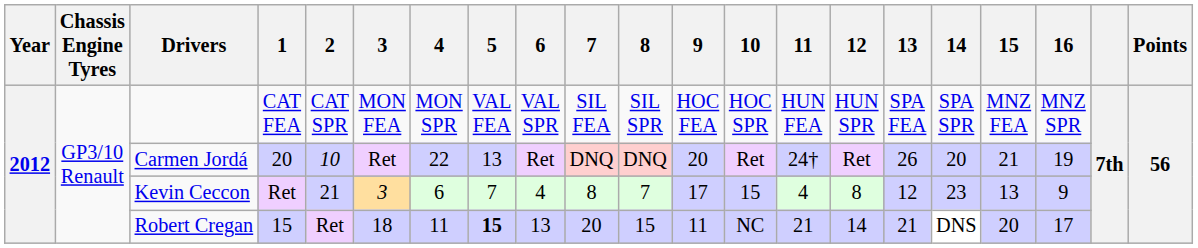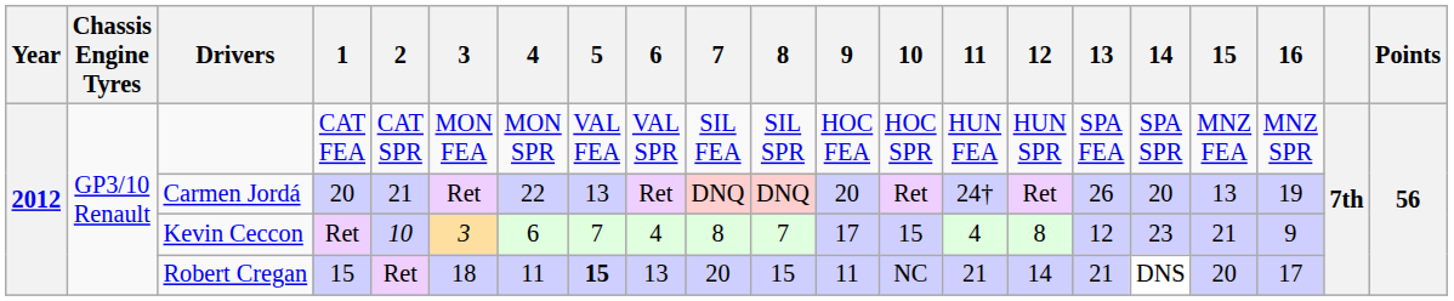 <table class="wikitable" style="text-align:center; font-size:85%;">
 <tr>
 <th>Year</th>
 <th>Chassis<br>Engine<br>Tyres</th>
 <th>Drivers</th>
 <th>1</th>
 <th>2</th>
 <th>3</th>
 <th>4</th>
 <th>5</th>
 <th>6</th>
 <th>7</th>
 <th>8</th>
 <th>9</th>
 <th>10</th>
 <th>11</th>
 <th>12</th>
 <th>13</th>
 <th>14</th>
 <th>15</th>
 <th>16</th>
 <th></th>
 <th>Points</th>
 </tr>
 <tr>
 <th rowspan=4><a href='#'>2012</a></th>
 <td rowspan=4><a href='#'>GP3/10</a><br><a href='#'>Renault</a><br></td>
 <td></td>
 <td><a href='#'>CAT<br>FEA</a></td>
 <td><a href='#'>CAT<br>SPR</a></td>
 <td><a href='#'>MON<br>FEA</a></td>
 <td><a href='#'>MON<br>SPR</a></td>
 <td><a href='#'>VAL<br>FEA</a></td>
 <td><a href='#'>VAL<br>SPR</a></td>
 <td><a href='#'>SIL<br>FEA</a></td>
 <td><a href='#'>SIL<br>SPR</a></td>
 <td><a href='#'>HOC<br>FEA</a></td>
 <td><a href='#'>HOC<br>SPR</a></td>
 <td><a href='#'>HUN<br>FEA</a></td>
 <td><a href='#'>HUN<br>SPR</a></td>
 <td><a href='#'>SPA<br>FEA</a></td>
 <td><a href='#'>SPA<br>SPR</a></td>
 <td><a href='#'>MNZ<br>FEA</a></td>
 <td><a href='#'>MNZ<br>SPR</a></td>
 <th rowspan=4>7th</th>
 <th rowspan=4>56</th>
 </tr>
 <tr>
 <td align=left> <a href='#'>Carmen Jordá</a></td>
 <td style="background:#cfcfff;">20</td>
-<td style="background:#cfcfff;"><em>10</em></td>
+<td style="background:#cfcfff;">21</td>
 <td style="background:#EFCFFF;">Ret</td>
 <td style="background:#cfcfff;">22</td>
 <td style="background:#cfcfff;">13</td>
 <td style="background:#EFCFFF;">Ret</td>
 <td style="background:#FFCFCF;">DNQ</td>
 <td style="background:#FFCFCF;">DNQ</td>
 <td style="background:#cfcfff;">20</td>
 <td style="background:#EFCFFF;">Ret</td>
 <td style="background:#cfcfff;">24†</td>
 <td style="background:#EFCFFF;">Ret</td>
 <td style="background:#cfcfff;">26</td>
 <td style="background:#cfcfff;">20</td>
-<td style="background:#cfcfff;">21</td>
+<td style="background:#cfcfff;">13</td>
 <td style="background:#cfcfff;">19</td>
 </tr>
 <tr>
 <td align=left> <a href='#'>Kevin Ceccon</a></td>
 <td style="background:#efcfff;">Ret</td>
-<td style="background:#cfcfff;">21</td>
+<td style="background:#cfcfff;"><em>10</em></td>
 <td style="background:#ffdf9f;"><em>3</em></td>
 <td style="background:#dfffdf;">6</td>
 <td style="background:#dfffdf;">7</td>
 <td style="background:#dfffdf;">4</td>
 <td style="background:#dfffdf;">8</td>
 <td style="background:#dfffdf;">7</td>
 <td style="background:#cfcfff;">17</td>
 <td style="background:#cfcfff;">15</td>
 <td style="background:#dfffdf;">4</td>
 <td style="background:#dfffdf;">8</td>
 <td style="background:#cfcfff;">12</td>
 <td style="background:#cfcfff;">23</td>
-<td style="background:#cfcfff;">13</td>
+<td style="background:#cfcfff;">21</td>
 <td style="background:#cfcfff;">9</td>
 </tr>
 <tr>
 <td align=left> <a href='#'>Robert Cregan</a></td>
 <td style="background:#cfcfff;">15</td>
 <td style="background:#efcfff;">Ret</td>
 <td style="background:#cfcfff;">18</td>
 <td style="background:#cfcfff;">11</td>
 <td style="background:#cfcfff;"><strong>15</strong></td>
 <td style="background:#cfcfff;">13</td>
 <td style="background:#cfcfff;">20</td>
 <td style="background:#cfcfff;">15</td>
 <td style="background:#cfcfff;">11</td>
 <td style="background:#cfcfff;">NC</td>
 <td style="background:#cfcfff;">21</td>
 <td style="background:#cfcfff;">14</td>
 <td style="background:#cfcfff;">21</td>
 <td style="background:#ffffff;">DNS</td>
 <td style="background:#cfcfff;">20</td>
 <td style="background:#cfcfff;">17</td>
 </tr>
 </table>
